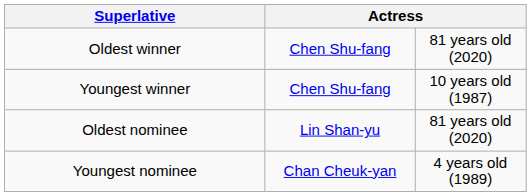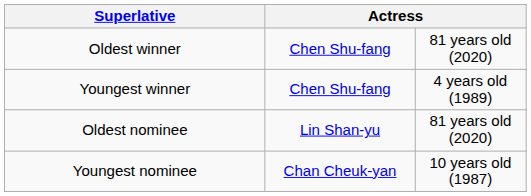 <table class="wikitable" style="text-align: center">
 <tr>
 <th style="width:270px;"><strong><a href='#'>Superlative</a></strong></th>
 <th colspan="2" style="width:270px;"><strong>Actress</strong></th>
 </tr>
 <tr>
 <td>Oldest winner</td>
 <td><a href='#'>Chen Shu-fang</a></td>
 <td>81 years old<br>(2020)</td>
 </tr>
 <tr>
 <td>Youngest winner</td>
 <td><a href='#'>Chen Shu-fang</a></td>
-<td>10 years old<br>(1987)</td>
+<td>4 years old<br>(1989)</td>
 </tr>
 <tr>
 <td>Oldest nominee</td>
 <td><a href='#'>Lin Shan-yu</a></td>
 <td>81 years old<br>(2020)</td>
 </tr>
 <tr>
 <td>Youngest nominee</td>
 <td><a href='#'>Chan Cheuk-yan</a></td>
-<td>4 years old<br>(1989)</td>
+<td>10 years old<br>(1987)</td>
 </tr>
 </table>
